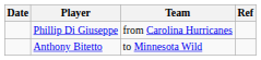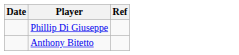 <table class="wikitable">
 <tr>
 <th>Date</th>
 <th>Player</th>
-<th>Team</th>
 <th>Ref</th>
 </tr>
 <tr>
 <td></td>
 <td><a href='#'>Phillip Di Giuseppe</a></td>
-<td>from <a href='#'>Carolina Hurricanes</a></td>
 <td></td>
 </tr>
 <tr>
 <td></td>
 <td><a href='#'>Anthony Bitetto</a></td>
-<td>to <a href='#'>Minnesota Wild</a></td>
 <td></td>
 </tr>
 </table>
